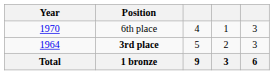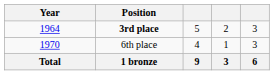 <table class="wikitable" style="text-align: center;font-size:90%;">
 <tr>
 <th width=125>Year</th>
 <th width=120>Position</th>
 <th width=35></th>
 <th width=35></th>
 <th width=35></th>
 </tr>
+<tr -bgcolor=#cc9966>
+<td> <a href='#'>1964</a></td>
+<td><strong>3rd place</strong></td>
+<td>5</td>
+<td>2</td>
+<td>3</td>
+</tr>
 <tr>
 <td> <a href='#'>1970</a></td>
 <td>6th place</td>
 <td>4</td>
 <td>1</td>
-<td>3</td>
-</tr>
-<tr -bgcolor=#cc9966>
-<td> <a href='#'>1964</a></td>
-<td><strong>3rd place</strong></td>
-<td>5</td>
-<td>2</td>
 <td>3</td>
 </tr>
 <tr>
 <th><strong>Total</strong></th>
 <th>1 bronze</th>
 <th>9</th>
 <th>3</th>
 <th>6</th>
 </tr>
 </table>
